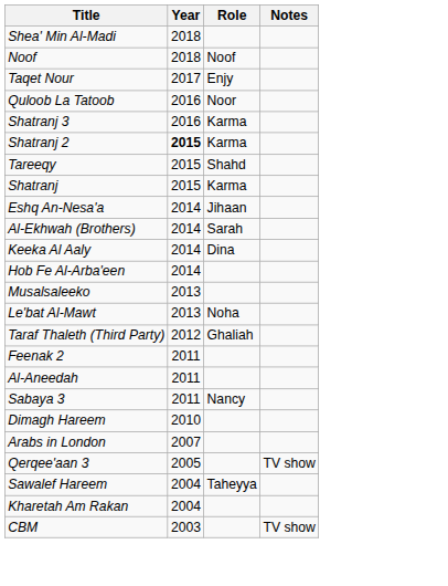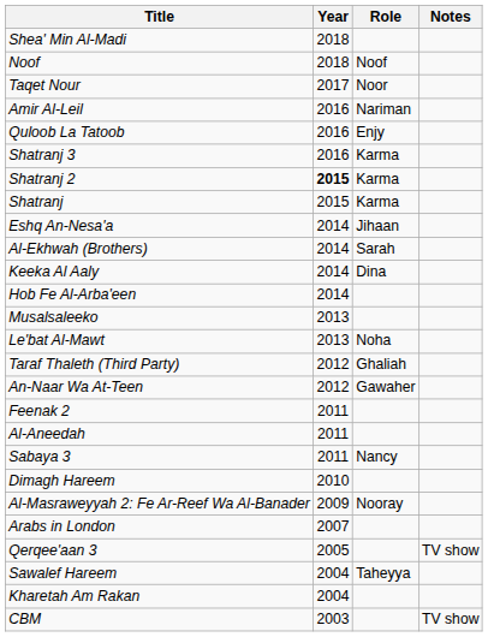 <table class="wikitable sortable">
 <tr>
 <th>Title</th>
 <th>Year</th>
 <th>Role</th>
 <th>Notes</th>
 </tr>
 <tr>
 <td><em>Shea' Min Al-Madi</em></td>
 <td align="center">2018</td>
 <td></td>
 <td></td>
 </tr>
 <tr>
 <td><em>Noof</em></td>
 <td align="center">2018</td>
 <td>Noof</td>
 <td></td>
 </tr>
 <tr>
 <td><em>Taqet Nour</em></td>
 <td align="center">2017</td>
-<td>Enjy</td>
+<td>Noor</td>
+<td></td>
+</tr>
+<tr>
+<td><em>Amir Al-Leil</em></td>
+<td align="center">2016</td>
+<td>Nariman</td>
 <td></td>
 </tr>
 <tr>
 <td><em>Quloob La Tatoob</em></td>
 <td align="center">2016</td>
-<td>Noor</td>
+<td>Enjy</td>
 <td></td>
 </tr>
 <tr>
 <td><em>Shatranj 3</em></td>
 <td align="center">2016</td>
 <td>Karma</td>
 <td></td>
 </tr>
 <tr>
 <td><em>Shatranj 2</em></td>
 <td align="center"><strong>2015</strong></td>
 <td>Karma</td>
-<td></td>
-</tr>
-<tr>
-<td><em>Tareeqy</em></td>
-<td align="center">2015</td>
-<td>Shahd</td>
 <td></td>
 </tr>
 <tr>
 <td><em>Shatranj</em></td>
 <td align="center">2015</td>
 <td>Karma</td>
 <td></td>
 </tr>
 <tr>
 <td><em>Eshq An-Nesa'a</em></td>
 <td align="center">2014</td>
 <td>Jihaan</td>
 <td></td>
 </tr>
 <tr>
 <td><em>Al-Ekhwah (Brothers)</em></td>
 <td align="center">2014</td>
 <td>Sarah</td>
 <td></td>
 </tr>
 <tr>
 <td><em>Keeka Al Aaly</em></td>
 <td align="center">2014</td>
 <td>Dina</td>
 <td></td>
 </tr>
 <tr>
 <td><em>Hob Fe Al-Arba'een</em></td>
 <td align="center">2014</td>
 <td></td>
 <td></td>
 </tr>
 <tr>
 <td><em>Musalsaleeko</em></td>
 <td align="center">2013</td>
 <td></td>
 <td></td>
 </tr>
 <tr>
 <td><em>Le'bat Al-Mawt</em></td>
 <td align="center">2013</td>
 <td>Noha</td>
 <td></td>
 </tr>
 <tr>
 <td><em>Taraf Thaleth (Third Party)</em></td>
 <td align="center">2012</td>
 <td>Ghaliah</td>
 <td></td>
 </tr>
 <tr>
+<td><em>An-Naar Wa At-Teen</em></td>
+<td align="center">2012</td>
+<td>Gawaher</td>
+<td></td>
+</tr>
+<tr>
 <td><em>Feenak 2</em></td>
 <td align="center">2011</td>
 <td></td>
 <td></td>
 </tr>
 <tr>
 <td><em>Al-Aneedah</em></td>
 <td align="center">2011</td>
 <td></td>
 <td></td>
 </tr>
 <tr>
 <td><em>Sabaya 3</em></td>
 <td align="center">2011</td>
 <td>Nancy</td>
 <td></td>
 </tr>
 <tr>
 <td><em>Dimagh Hareem</em></td>
 <td align="center">2010</td>
 <td></td>
+<td></td>
+</tr>
+<tr>
+<td><em>Al-Masraweyyah 2: Fe Ar-Reef Wa Al-Banader</em></td>
+<td align="center">2009</td>
+<td>Nooray</td>
 <td></td>
 </tr>
 <tr>
 <td><em>Arabs in London</em></td>
 <td align="center">2007</td>
 <td></td>
 <td></td>
 </tr>
 <tr>
 <td><em>Qerqee'aan 3</em></td>
 <td align="center">2005</td>
 <td></td>
 <td>TV show</td>
 </tr>
 <tr>
 <td><em>Sawalef Hareem</em></td>
 <td align="center">2004</td>
 <td>Taheyya</td>
 <td></td>
 </tr>
 <tr>
 <td><em>Kharetah Am Rakan</em></td>
 <td align="center">2004</td>
 <td></td>
 <td></td>
 </tr>
 <tr>
 <td><em>CBM</em></td>
 <td align="center">2003</td>
 <td></td>
 <td>TV show</td>
 </tr>
 </table>
